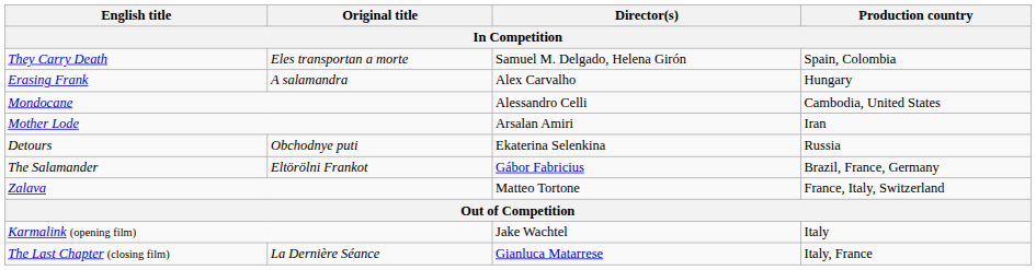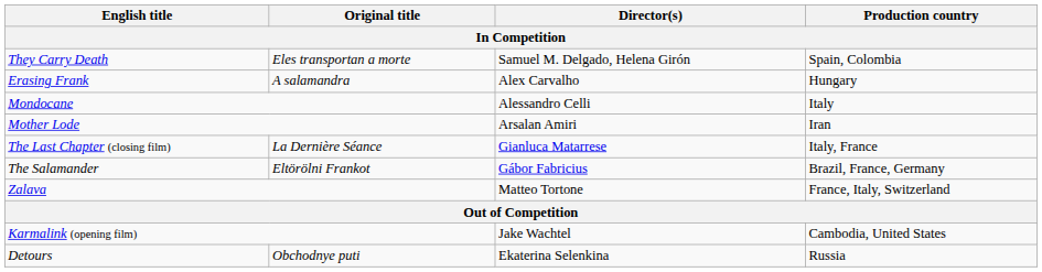 <table class="wikitable" style="width:95%; margin-bottom:2px">
 <tr>
 <th>English title</th>
 <th>Original title</th>
 <th>Director(s)</th>
 <th>Production country</th>
 </tr>
 <tr>
 <th colspan="4">In Competition</th>
 </tr>
 <tr>
 <td><em><a href='#'>They Carry Death</a></em></td>
 <td><em>Eles transportan a morte</em></td>
 <td>Samuel M. Delgado, Helena Girón</td>
 <td>Spain, Colombia</td>
 </tr>
 <tr>
 <td><em><a href='#'>Erasing Frank</a></em></td>
 <td><em>A salamandra</em></td>
 <td>Alex Carvalho</td>
 <td>Hungary</td>
 </tr>
 <tr>
 <td colspan="2"><em><a href='#'>Mondocane</a></em></td>
 <td>Alessandro Celli</td>
-<td>Cambodia, United States</td>
+<td>Italy</td>
 </tr>
 <tr>
 <td colspan="2"><em><a href='#'>Mother Lode</a></em></td>
 <td>Arsalan Amiri</td>
 <td>Iran</td>
 </tr>
 <tr>
-<td><em>Detours</em></td>
-<td><em>Obchodnye puti</em></td>
-<td>Ekaterina Selenkina</td>
-<td>Russia</td>
+<td><em><a href='#'>The Last Chapter</a></em> <small>(closing film)</small></td>
+<td><em>La Dernière Séance</em></td>
+<td><a href='#'>Gianluca Matarrese</a></td>
+<td>Italy, France</td>
 </tr>
 <tr>
 <td><em>The Salamander</em></td>
 <td><em>Eltörölni Frankot</em></td>
 <td><a href='#'>Gábor Fabricius</a></td>
 <td>Brazil, France, Germany</td>
 </tr>
 <tr>
 <td colspan="2"><em><a href='#'>Zalava</a></em></td>
 <td>Matteo Tortone</td>
 <td>France, Italy, Switzerland</td>
 </tr>
 <tr>
 <th colspan="4">Out of Competition</th>
 </tr>
 <tr>
 <td colspan="2"><em><a href='#'>Karmalink</a></em> <small> (opening film)</small></td>
 <td>Jake Wachtel</td>
-<td>Italy</td>
+<td>Cambodia, United States</td>
 </tr>
 <tr>
-<td><em><a href='#'>The Last Chapter</a></em> <small>(closing film)</small></td>
-<td><em>La Dernière Séance</em></td>
-<td><a href='#'>Gianluca Matarrese</a></td>
-<td>Italy, France</td>
+<td><em>Detours</em></td>
+<td><em>Obchodnye puti</em></td>
+<td>Ekaterina Selenkina</td>
+<td>Russia</td>
 </tr>
 </table>
